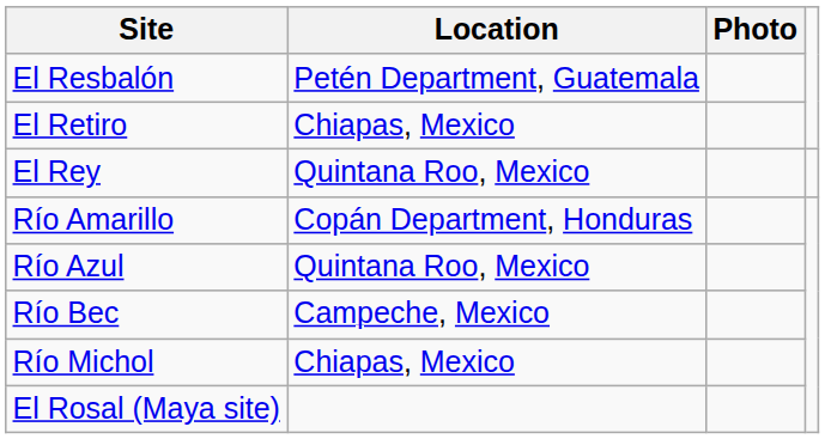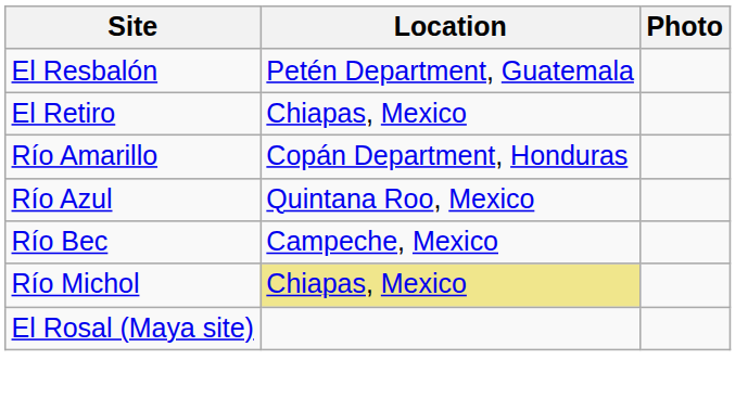 <table class="wikitable sortable" align="left" style="margin: 1em auto 1em auto">
 <tr>
 <th>Site</th>
 <th>Location</th>
 <th>Photo</th>
 </tr>
 <tr>
 <td><a href='#'>El Resbalón</a></td>
 <td><a href='#'>Petén Department</a>, <a href='#'>Guatemala</a></td>
 <td></td>
 </tr>
 <tr>
 <td><a href='#'>El Retiro</a></td>
 <td><a href='#'>Chiapas</a>, <a href='#'>Mexico</a></td>
-<td></td>
-</tr>
-<tr>
-<td><a href='#'>El Rey</a></td>
-<td><a href='#'>Quintana Roo</a>, <a href='#'>Mexico</a></td>
-<td></td>
 <td></td>
 </tr>
 <tr>
 <td><a href='#'>Río Amarillo</a></td>
 <td><a href='#'>Copán Department</a>, <a href='#'>Honduras</a></td>
 <td></td>
 </tr>
 <tr>
 <td><a href='#'>Río Azul</a></td>
 <td><a href='#'>Quintana Roo</a>, <a href='#'>Mexico</a></td>
 <td></td>
 </tr>
 <tr>
 <td><a href='#'>Río Bec</a></td>
 <td><a href='#'>Campeche</a>, <a href='#'>Mexico</a></td>
 <td></td>
 </tr>
 <tr>
 <td><a href='#'>Río Michol</a></td>
-<td><a href='#'>Chiapas</a>, <a href='#'>Mexico</a></td>
+<td style="background: khaki;"><a href='#'>Chiapas</a>, <a href='#'>Mexico</a></td>
 <td></td>
 </tr>
 <tr>
 <td><a href='#'>El Rosal (Maya site)</a></td>
 <td></td>
 <td></td>
 </tr>
 </table>
